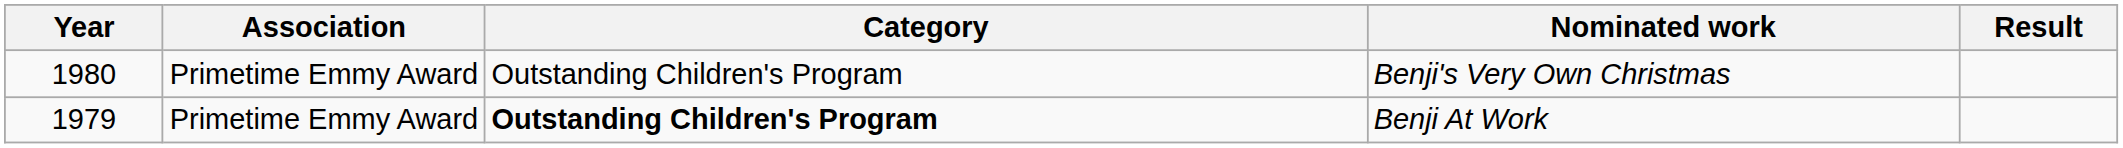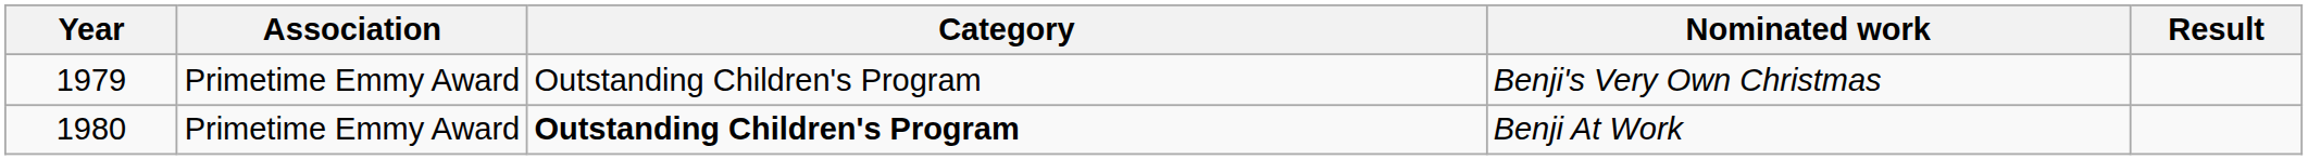 <table class="wikitable">
 <tr>
 <th scope="col" style="width:5em;">Year</th>
 <th>Association</th>
 <th scope="col" style="width:30em;">Category</th>
 <th scope="col" style="width:20em;">Nominated work</th>
 <th scope="col" style="width:5em;">Result</th>
 </tr>
 <tr>
-<td style="text-align:center;">1980</td>
+<td style="text-align:center;">1979</td>
 <td>Primetime Emmy Award</td>
 <td>Outstanding Children's Program</td>
 <td><em>Benji's Very Own Christmas</em></td>
 <td></td>
 </tr>
 <tr>
-<td style="text-align:center;">1979</td>
+<td style="text-align:center;">1980</td>
 <td>Primetime Emmy Award</td>
 <td><strong>Outstanding Children's Program</strong></td>
 <td><em>Benji At Work</em></td>
 <td></td>
 </tr>
 </table>
